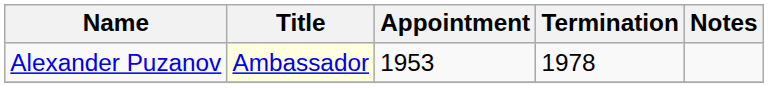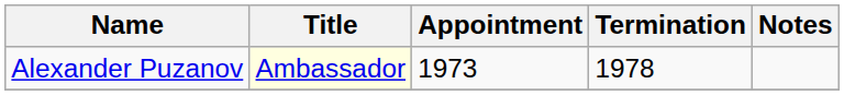 <table class="wikitable">
 <tr valign="middle">
 <th>Name</th>
 <th>Title</th>
 <th>Appointment</th>
 <th>Termination</th>
 <th>Notes</th>
 </tr>
 <tr>
 <td><a href='#'>Alexander Puzanov</a></td>
 <td style="background: lightyellow;"><a href='#'>Ambassador</a></td>
-<td>1953</td>
+<td>1973</td>
 <td>1978</td>
 <td></td>
 </tr>
 <tr>
 </tr>
 </table>
